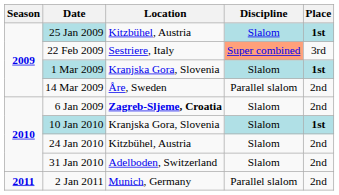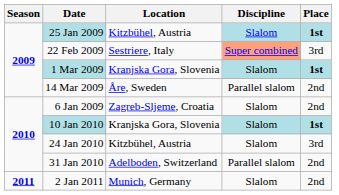 <table class=wikitable style="font-size:95%;">
 <tr>
 <th>Season</th>
 <th>Date</th>
 <th>Location</th>
 <th>Discipline</th>
 <th>Place</th>
 </tr>
 <tr>
 <td rowspan=4 align=center><strong><a href='#'>2009</a></strong></td>
 <td align=right bgcolor="#BOEOE6">25 Jan 2009</td>
 <td><a href='#'>Kitzbühel</a>, Austria</td>
 <td align=center bgcolor="#BOEOE6"><a href='#'>Slalom</a></td>
 <td bgcolor="#BOEOE6" align=center><strong>1st</strong></td>
 </tr>
 <tr>
 <td align=right>22 Feb 2009</td>
 <td><a href='#'>Sestriere</a>, Italy</td>
 <td align=center style="background: lightsalmon;"><a href='#'>Super combined</a></td>
 <td align=center>3rd</td>
 </tr>
 <tr>
 <td align=right bgcolor="#BOEOE6">1 Mar 2009</td>
 <td><a href='#'>Kranjska Gora</a>, Slovenia</td>
 <td align=center bgcolor="#BOEOE6">Slalom</td>
 <td bgcolor="#BOEOE6" align=center><strong>1st</strong></td>
 </tr>
 <tr>
 <td align=right>14 Mar 2009</td>
 <td><a href='#'>Åre</a>, Sweden</td>
 <td align=center>Parallel slalom</td>
 <td align=center>2nd</td>
 </tr>
 <tr>
 <td rowspan=4 align=center><strong><a href='#'>2010</a></strong></td>
 <td align=right>6 Jan 2009</td>
-<td><strong><a href='#'>Zagreb-Sljeme</a>, Croatia</strong></td>
+<td><a href='#'>Zagreb-Sljeme</a>, Croatia</td>
 <td align=center>Slalom</td>
 <td align=center>2nd</td>
 </tr>
 <tr>
 <td align=right bgcolor="#BOEOE6">10 Jan 2010</td>
 <td>Kranjska Gora, Slovenia</td>
 <td align=center bgcolor="#BOEOE6">Slalom</td>
 <td bgcolor="#BOEOE6" align=center><strong>1st</strong></td>
 </tr>
 <tr>
 <td align=right>24 Jan 2010</td>
 <td>Kitzbühel, Austria</td>
 <td align=center>Slalom</td>
-<td align=center>2nd</td>
+<td align=center>3rd</td>
 </tr>
 <tr>
 <td align=right>31 Jan 2010</td>
 <td><a href='#'>Adelboden</a>, Switzerland</td>
-<td align=center>Slalom</td>
+<td align=center>Parallel slalom</td>
 <td align=center>2nd</td>
 </tr>
 <tr>
 <td align=center><strong><a href='#'>2011</a></strong></td>
 <td align=right>2 Jan 2011</td>
 <td><a href='#'>Munich</a>, Germany</td>
-<td align=center>Parallel slalom</td>
+<td align=center>Slalom</td>
 <td align=center>2nd</td>
 </tr>
 </table>
